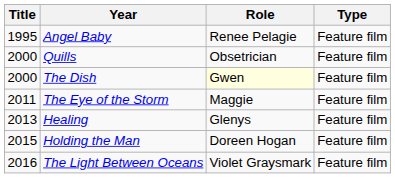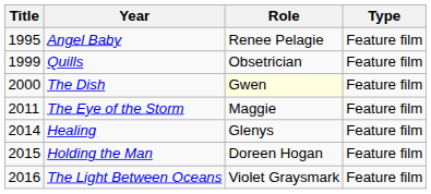 <table class="wikitable">
 <tr>
 <th>Title</th>
 <th>Year</th>
 <th>Role</th>
 <th>Type</th>
 </tr>
 <tr>
 <td>1995</td>
 <td><em><a href='#'>Angel Baby</a></em></td>
 <td>Renee Pelagie</td>
 <td>Feature film</td>
 </tr>
 <tr>
-<td>2000</td>
+<td>1999</td>
 <td><em><a href='#'>Quills</a></em></td>
 <td>Obsetrician</td>
 <td>Feature film</td>
 </tr>
 <tr>
 <td>2000</td>
 <td><em><a href='#'>The Dish</a></em></td>
 <td style="background: lightyellow;">Gwen</td>
 <td>Feature film</td>
 </tr>
 <tr>
 <td>2011</td>
 <td><em><a href='#'>The Eye of the Storm</a></em></td>
 <td>Maggie</td>
 <td>Feature film</td>
 </tr>
 <tr>
-<td>2013</td>
+<td>2014</td>
 <td><em><a href='#'>Healing</a></em></td>
 <td>Glenys</td>
 <td>Feature film</td>
 </tr>
 <tr>
 <td>2015</td>
 <td><em><a href='#'>Holding the Man</a></em></td>
 <td>Doreen Hogan</td>
 <td>Feature film</td>
 </tr>
 <tr>
 <td>2016</td>
 <td><em><a href='#'>The Light Between Oceans</a></em></td>
 <td>Violet Graysmark</td>
 <td>Feature film</td>
 </tr>
 </table>
